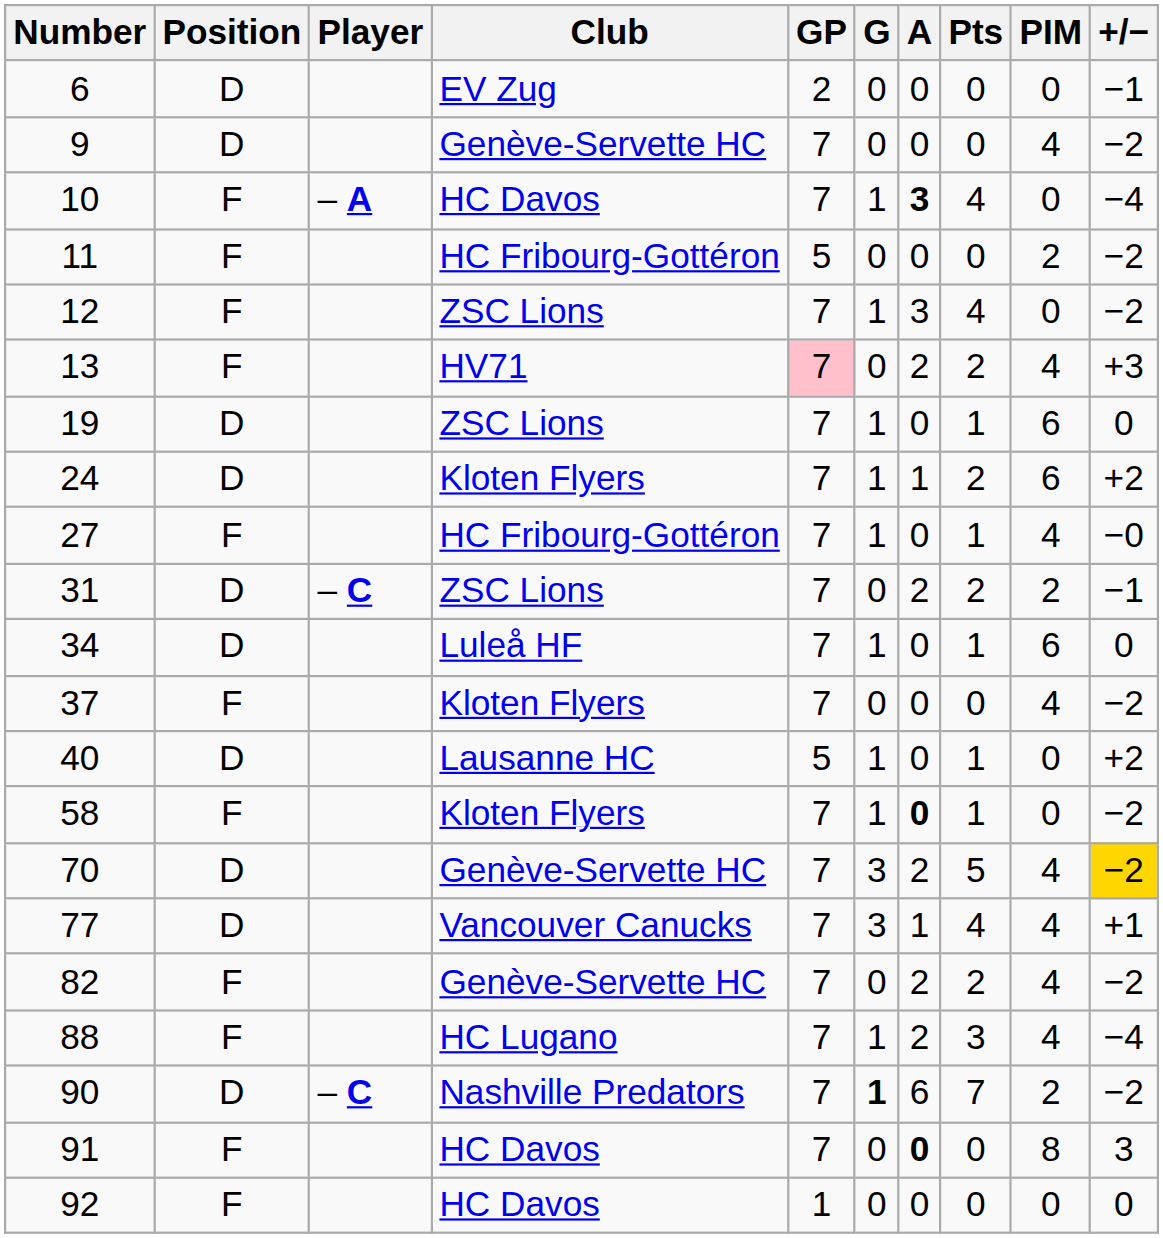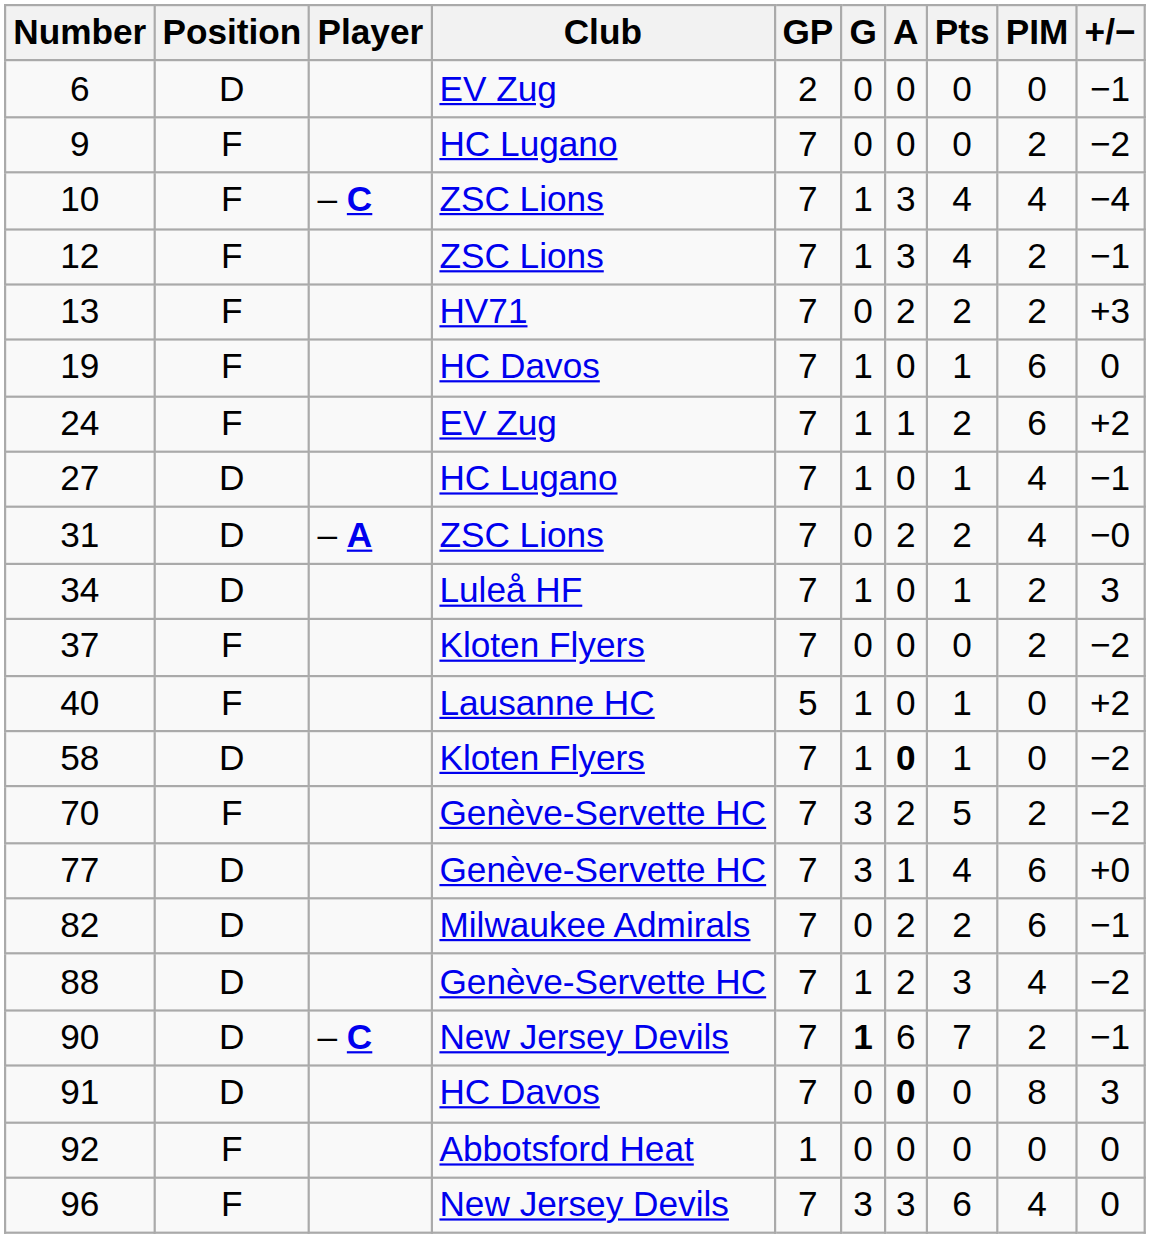 <table class="wikitable sortable" style="text-align: center;">
 <tr>
 <th>Number</th>
 <th>Position</th>
 <th>Player</th>
 <th>Club</th>
 <th>GP</th>
 <th>G</th>
 <th>A</th>
 <th>Pts</th>
 <th>PIM</th>
 <th>+/−</th>
 </tr>
 <tr>
 <td>6</td>
 <td>D</td>
 <td align=left></td>
 <td align=left> <a href='#'>EV Zug</a></td>
 <td>2</td>
 <td>0</td>
 <td>0</td>
 <td>0</td>
 <td>0</td>
 <td>−1</td>
 </tr>
 <tr>
 <td>9</td>
-<td>D</td>
+<td>F</td>
 <td align=left></td>
-<td align=left> <a href='#'>Genève-Servette HC</a></td>
+<td align=left> <a href='#'>HC Lugano</a></td>
 <td>7</td>
 <td>0</td>
 <td>0</td>
 <td>0</td>
-<td>4</td>
+<td>2</td>
 <td>−2</td>
 </tr>
 <tr>
 <td>10</td>
 <td>F</td>
-<td align=left> – <strong><a href='#'>A</a></strong></td>
-<td align=left> <a href='#'>HC Davos</a></td>
+<td align=left> – <strong><a href='#'>C</a></strong></td>
+<td align=left> <a href='#'>ZSC Lions</a></td>
 <td>7</td>
 <td>1</td>
-<td><strong>3</strong></td>
+<td>3</td>
 <td>4</td>
-<td>0</td>
+<td>4</td>
 <td>−4</td>
-</tr>
-<tr>
-<td>11</td>
-<td>F</td>
-<td align=left></td>
-<td align=left> <a href='#'>HC Fribourg-Gottéron</a></td>
-<td>5</td>
-<td>0</td>
-<td>0</td>
-<td>0</td>
-<td>2</td>
-<td>−2</td>
 </tr>
 <tr>
 <td>12</td>
 <td>F</td>
 <td align=left></td>
 <td align=left> <a href='#'>ZSC Lions</a></td>
 <td>7</td>
 <td>1</td>
 <td>3</td>
 <td>4</td>
-<td>0</td>
-<td>−2</td>
+<td>2</td>
+<td>−1</td>
 </tr>
 <tr>
 <td>13</td>
 <td>F</td>
 <td align=left></td>
 <td align=left> <a href='#'>HV71</a></td>
-<td style="background: pink;">7</td>
+<td>7</td>
 <td>0</td>
 <td>2</td>
 <td>2</td>
-<td>4</td>
+<td>2</td>
 <td>+3</td>
 </tr>
 <tr>
 <td>19</td>
-<td>D</td>
+<td>F</td>
 <td align=left></td>
-<td align=left> <a href='#'>ZSC Lions</a></td>
+<td align=left> <a href='#'>HC Davos</a></td>
 <td>7</td>
 <td>1</td>
 <td>0</td>
 <td>1</td>
 <td>6</td>
 <td>0</td>
 </tr>
 <tr>
 <td>24</td>
-<td>D</td>
+<td>F</td>
 <td align=left></td>
-<td align=left> <a href='#'>Kloten Flyers</a></td>
+<td align=left> <a href='#'>EV Zug</a></td>
 <td>7</td>
 <td>1</td>
 <td>1</td>
 <td>2</td>
 <td>6</td>
 <td>+2</td>
 </tr>
 <tr>
 <td>27</td>
-<td>F</td>
+<td>D</td>
 <td align=left></td>
-<td align=left> <a href='#'>HC Fribourg-Gottéron</a></td>
+<td align=left> <a href='#'>HC Lugano</a></td>
 <td>7</td>
 <td>1</td>
 <td>0</td>
 <td>1</td>
 <td>4</td>
-<td>−0</td>
+<td>−1</td>
 </tr>
 <tr>
 <td>31</td>
 <td>D</td>
-<td align=left> – <strong><a href='#'>C</a></strong></td>
+<td align=left> – <strong><a href='#'>A</a></strong></td>
 <td align=left> <a href='#'>ZSC Lions</a></td>
 <td>7</td>
 <td>0</td>
 <td>2</td>
 <td>2</td>
-<td>2</td>
-<td>−1</td>
+<td>4</td>
+<td>−0</td>
 </tr>
 <tr>
 <td>34</td>
 <td>D</td>
 <td align=left></td>
 <td align=left> <a href='#'>Luleå HF</a></td>
 <td>7</td>
 <td>1</td>
 <td>0</td>
 <td>1</td>
-<td>6</td>
-<td>0</td>
+<td>2</td>
+<td>3</td>
 </tr>
 <tr>
 <td>37</td>
 <td>F</td>
 <td align=left></td>
 <td align=left> <a href='#'>Kloten Flyers</a></td>
 <td>7</td>
 <td>0</td>
 <td>0</td>
 <td>0</td>
-<td>4</td>
+<td>2</td>
 <td>−2</td>
 </tr>
 <tr>
 <td>40</td>
-<td>D</td>
+<td>F</td>
 <td align=left></td>
 <td align=left> <a href='#'>Lausanne HC</a></td>
 <td>5</td>
 <td>1</td>
 <td>0</td>
 <td>1</td>
 <td>0</td>
 <td>+2</td>
 </tr>
 <tr>
 <td>58</td>
-<td>F</td>
+<td>D</td>
 <td align=left></td>
 <td align=left> <a href='#'>Kloten Flyers</a></td>
 <td>7</td>
 <td>1</td>
 <td><strong>0</strong></td>
 <td>1</td>
 <td>0</td>
 <td>−2</td>
 </tr>
 <tr>
 <td>70</td>
-<td>D</td>
+<td>F</td>
 <td align=left></td>
 <td align=left> <a href='#'>Genève-Servette HC</a></td>
 <td>7</td>
 <td>3</td>
 <td>2</td>
 <td>5</td>
-<td>4</td>
-<td style="background: gold;">−2</td>
+<td>2</td>
+<td>−2</td>
 </tr>
 <tr>
 <td>77</td>
 <td>D</td>
 <td align=left></td>
-<td align=left> <a href='#'>Vancouver Canucks</a></td>
+<td align=left> <a href='#'>Genève-Servette HC</a></td>
 <td>7</td>
 <td>3</td>
 <td>1</td>
 <td>4</td>
-<td>4</td>
-<td>+1</td>
+<td>6</td>
+<td>+0</td>
 </tr>
 <tr>
 <td>82</td>
-<td>F</td>
+<td>D</td>
 <td align=left></td>
-<td align=left> <a href='#'>Genève-Servette HC</a></td>
+<td align=left> <a href='#'>Milwaukee Admirals</a></td>
 <td>7</td>
 <td>0</td>
 <td>2</td>
 <td>2</td>
-<td>4</td>
-<td>−2</td>
+<td>6</td>
+<td>−1</td>
 </tr>
 <tr>
 <td>88</td>
-<td>F</td>
+<td>D</td>
 <td align=left></td>
-<td align=left> <a href='#'>HC Lugano</a></td>
+<td align=left> <a href='#'>Genève-Servette HC</a></td>
 <td>7</td>
 <td>1</td>
 <td>2</td>
 <td>3</td>
 <td>4</td>
-<td>−4</td>
+<td>−2</td>
 </tr>
 <tr>
 <td>90</td>
 <td>D</td>
 <td align=left> – <strong><a href='#'>C</a></strong></td>
-<td align=left> <a href='#'>Nashville Predators</a></td>
+<td align=left> <a href='#'>New Jersey Devils</a></td>
 <td>7</td>
 <td><strong>1</strong></td>
 <td>6</td>
 <td>7</td>
 <td>2</td>
-<td>−2</td>
+<td>−1</td>
 </tr>
 <tr>
 <td>91</td>
-<td>F</td>
+<td>D</td>
 <td align=left></td>
 <td align=left> <a href='#'>HC Davos</a></td>
 <td>7</td>
 <td>0</td>
 <td><strong>0</strong></td>
 <td>0</td>
 <td>8</td>
 <td>3</td>
 </tr>
 <tr>
 <td>92</td>
 <td>F</td>
 <td align=left></td>
-<td align=left> <a href='#'>HC Davos</a></td>
+<td align=left> <a href='#'>Abbotsford Heat</a></td>
 <td>1</td>
 <td>0</td>
 <td>0</td>
 <td>0</td>
 <td>0</td>
 <td>0</td>
 </tr>
+<tr>
+<td>96</td>
+<td>F</td>
+<td align=left></td>
+<td align=left> <a href='#'>New Jersey Devils</a></td>
+<td>7</td>
+<td>3</td>
+<td>3</td>
+<td>6</td>
+<td>4</td>
+<td>0</td>
+</tr>
 </table>
